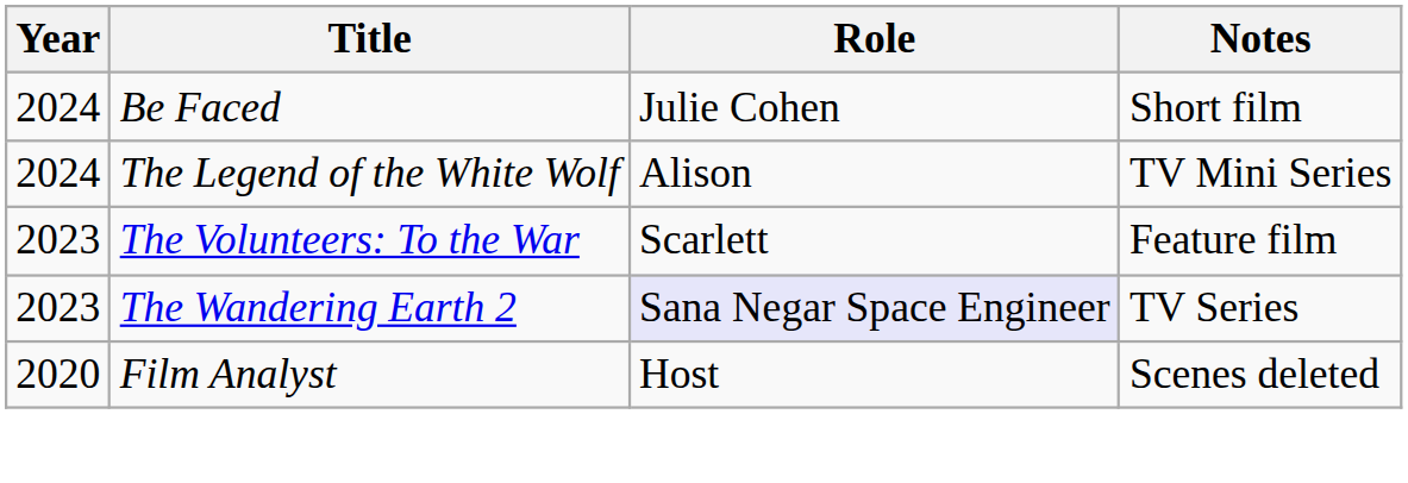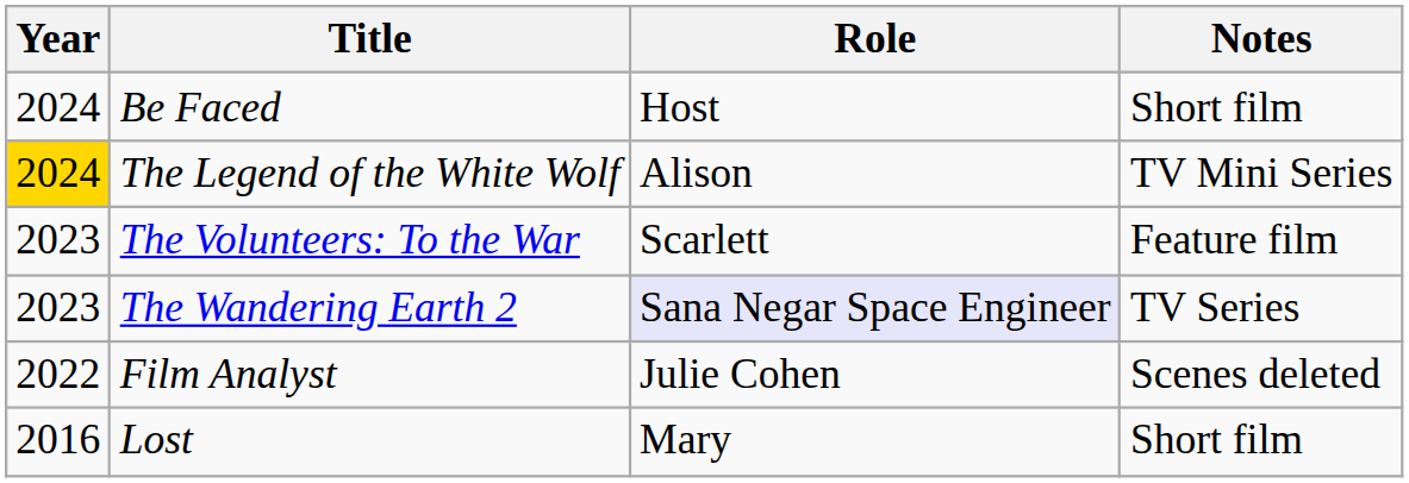 <table class="wikitable sortable">
 <tr>
 <th>Year</th>
 <th>Title</th>
 <th>Role</th>
 <th>Notes</th>
 </tr>
 <tr>
 <td>2024</td>
 <td><em>Be Faced</em></td>
-<td>Julie Cohen</td>
+<td>Host</td>
 <td>Short film</td>
 </tr>
 <tr>
-<td>2024</td>
+<td style="background: gold;">2024</td>
 <td><em>The Legend of the White Wolf</em></td>
 <td>Alison</td>
 <td>TV Mini Series</td>
 </tr>
 <tr>
 <td>2023</td>
 <td><em><a href='#'>The Volunteers: To the War</a></em></td>
 <td>Scarlett</td>
 <td>Feature film</td>
 </tr>
 <tr>
 <td>2023</td>
 <td><em><a href='#'>The Wandering Earth 2</a></em></td>
 <td style="background: lavender;">Sana Negar Space Engineer</td>
 <td>TV Series</td>
 </tr>
 <tr>
-<td>2020</td>
+<td>2022</td>
 <td><em>Film Analyst</em></td>
-<td>Host</td>
+<td>Julie Cohen</td>
 <td>Scenes deleted</td>
 </tr>
+<tr>
+<td>2016</td>
+<td><em>Lost</em></td>
+<td>Mary</td>
+<td>Short film</td>
+</tr>
 </table>
